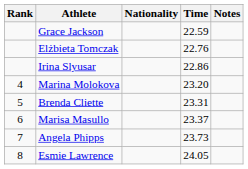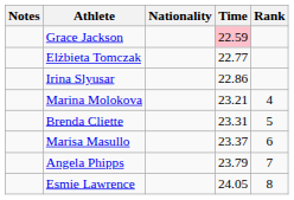 <table class="wikitable sortable" style="text-align:center">
 <tr>
-<th>Rank</th>
+<th>Notes</th>
 <th>Athlete</th>
 <th>Nationality</th>
 <th>Time</th>
-<th>Notes</th>
+<th>Rank</th>
 </tr>
 <tr>
 <td></td>
 <td align=left><a href='#'>Grace Jackson</a></td>
 <td align=left></td>
-<td>22.59</td>
+<td style="background: pink;">22.59</td>
 <td></td>
 </tr>
 <tr>
 <td></td>
 <td align=left><a href='#'>Elżbieta Tomczak</a></td>
 <td align=left></td>
-<td>22.76</td>
+<td>22.77</td>
 <td></td>
 </tr>
 <tr>
 <td></td>
 <td align=left><a href='#'>Irina Slyusar</a></td>
 <td align=left></td>
 <td>22.86</td>
 <td></td>
 </tr>
 <tr>
-<td>4</td>
+<td></td>
 <td align=left><a href='#'>Marina Molokova</a></td>
 <td align=left></td>
-<td>23.20</td>
-<td></td>
+<td>23.21</td>
+<td>4</td>
 </tr>
 <tr>
-<td>5</td>
+<td></td>
 <td align=left><a href='#'>Brenda Cliette</a></td>
 <td align=left></td>
 <td>23.31</td>
-<td></td>
+<td>5</td>
 </tr>
 <tr>
-<td>6</td>
+<td></td>
 <td align=left><a href='#'>Marisa Masullo</a></td>
 <td align=left></td>
 <td>23.37</td>
-<td></td>
+<td>6</td>
 </tr>
 <tr>
-<td>7</td>
+<td></td>
 <td align=left><a href='#'>Angela Phipps</a></td>
 <td align=left></td>
-<td>23.73</td>
-<td></td>
+<td>23.79</td>
+<td>7</td>
 </tr>
 <tr>
-<td>8</td>
+<td></td>
 <td align=left><a href='#'>Esmie Lawrence</a></td>
 <td align=left></td>
 <td>24.05</td>
-<td></td>
+<td>8</td>
 </tr>
 </table>
